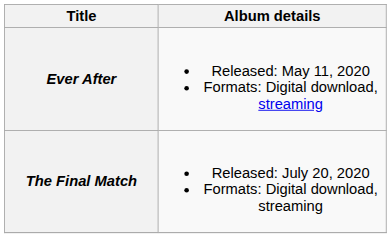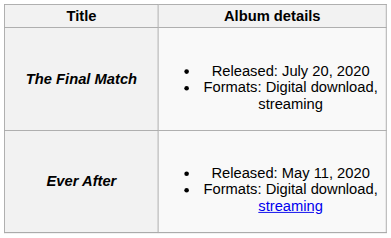 <table class="wikitable plainrowheaders" style="text-align:center;">
 <tr>
 <th scope="col" style="width:10em;">Title</th>
 <th scope="col" style="width:15em;">Album details</th>
 </tr>
 <tr>
+<th scope="row"><em>The Final Match</em></th>
+<td><br><ul><li>Released: July 20, 2020</li><li>Formats: Digital download, streaming</li></ul></td>
+</tr>
+<tr>
 <th scope="row"><em>Ever After</em></th>
 <td><br><ul><li>Released: May 11, 2020</li><li>Formats: Digital download, <a href='#'>streaming</a></li></ul></td>
 </tr>
 <tr>
-<th scope="row"><em>The Final Match</em></th>
-<td><br><ul><li>Released: July 20, 2020</li><li>Formats: Digital download, streaming</li></ul></td>
-</tr>
-<tr>
 </tr>
 </table>
